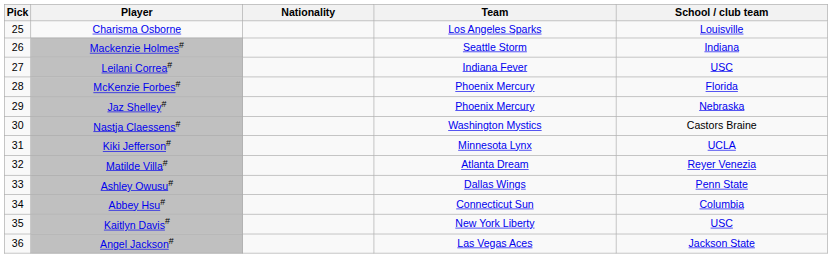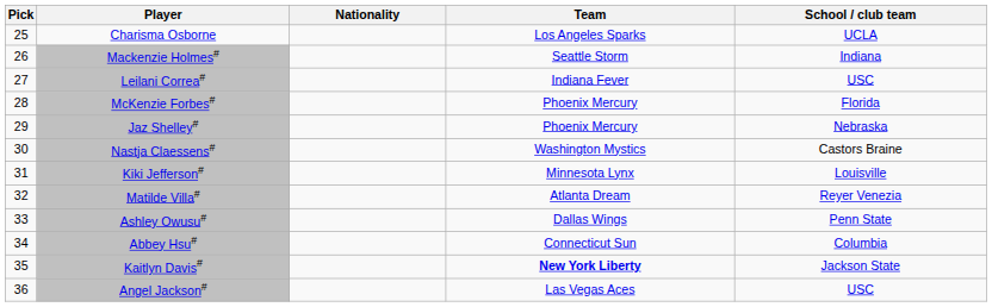 <table class="wikitable" style="text-align: center;">
 <tr>
 <th width=30>Pick</th>
 <th width=333>Player</th>
 <th width=200>Nationality</th>
 <th width=383>Team</th>
 <th width=333>School / club team</th>
 </tr>
 <tr>
 <td>25</td>
 <td><a href='#'>Charisma Osborne</a></td>
 <td></td>
 <td><a href='#'>Los Angeles Sparks</a></td>
-<td><a href='#'>Louisville</a></td>
+<td><a href='#'>UCLA</a></td>
 </tr>
 <tr>
 <td>26</td>
 <td bgcolor="#C0C0C0"><a href='#'>Mackenzie Holmes</a><sup>#</sup></td>
 <td></td>
 <td><a href='#'>Seattle Storm</a></td>
 <td><a href='#'>Indiana</a></td>
 </tr>
 <tr>
 <td>27</td>
 <td bgcolor="#C0C0C0"><a href='#'>Leilani Correa</a><sup>#</sup></td>
 <td></td>
 <td><a href='#'>Indiana Fever</a></td>
 <td><a href='#'>USC</a></td>
 </tr>
 <tr>
 <td>28</td>
 <td bgcolor="#C0C0C0"><a href='#'>McKenzie Forbes</a><sup>#</sup></td>
 <td></td>
 <td><a href='#'>Phoenix Mercury</a></td>
 <td><a href='#'>Florida</a></td>
 </tr>
 <tr>
 <td>29</td>
 <td bgcolor="#C0C0C0"><a href='#'>Jaz Shelley</a><sup>#</sup></td>
 <td></td>
 <td><a href='#'>Phoenix Mercury</a> </td>
 <td><a href='#'>Nebraska</a></td>
 </tr>
 <tr>
 <td>30</td>
 <td bgcolor="#C0C0C0"><a href='#'>Nastja Claessens</a><sup>#</sup></td>
 <td></td>
 <td><a href='#'>Washington Mystics</a></td>
 <td>Castors Braine </td>
 </tr>
 <tr>
 <td>31</td>
 <td bgcolor="#C0C0C0"><a href='#'>Kiki Jefferson</a><sup>#</sup></td>
 <td></td>
 <td><a href='#'>Minnesota Lynx</a></td>
-<td><a href='#'>UCLA</a></td>
+<td><a href='#'>Louisville</a></td>
 </tr>
 <tr>
 <td>32</td>
 <td bgcolor="#C0C0C0"><a href='#'>Matilde Villa</a><sup>#</sup></td>
 <td></td>
 <td><a href='#'>Atlanta Dream</a></td>
 <td><a href='#'>Reyer Venezia</a> </td>
 </tr>
 <tr>
 <td>33</td>
 <td bgcolor="#C0C0C0"><a href='#'>Ashley Owusu</a><sup>#</sup></td>
 <td></td>
 <td><a href='#'>Dallas Wings</a></td>
 <td><a href='#'>Penn State</a></td>
 </tr>
 <tr>
 <td>34</td>
 <td bgcolor="#C0C0C0"><a href='#'>Abbey Hsu</a><sup>#</sup></td>
 <td></td>
 <td><a href='#'>Connecticut Sun</a></td>
 <td><a href='#'>Columbia</a></td>
 </tr>
 <tr>
 <td>35</td>
 <td bgcolor="#C0C0C0"><a href='#'>Kaitlyn Davis</a><sup>#</sup></td>
 <td></td>
-<td><a href='#'>New York Liberty</a></td>
-<td><a href='#'>USC</a></td>
+<td><strong><a href='#'>New York Liberty</a></strong></td>
+<td><a href='#'>Jackson State</a></td>
 </tr>
 <tr>
 <td>36</td>
 <td bgcolor="#C0C0C0"><a href='#'>Angel Jackson</a><sup>#</sup></td>
 <td></td>
 <td><a href='#'>Las Vegas Aces</a></td>
-<td><a href='#'>Jackson State</a></td>
+<td><a href='#'>USC</a></td>
 </tr>
 </table>
